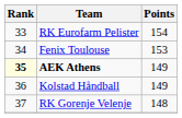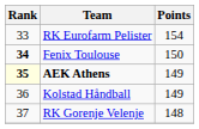 <table class="wikitable" style="text-align: center">
 <tr>
 <th>Rank</th>
 <th>Team</th>
 <th>Points</th>
 </tr>
 <tr>
 <td>33</td>
 <td align=left> <a href='#'>RK Eurofarm Pelister</a></td>
 <td>154</td>
 </tr>
 <tr>
-<td>34</td>
+<td><strong>34</strong></td>
 <td align=left> <a href='#'>Fenix Toulouse</a></td>
-<td>153</td>
+<td>150</td>
 </tr>
 <tr>
 <td style="background: lightyellow;"><strong>35</strong></td>
 <td align=left> <strong>AEK Athens</strong></td>
 <td>149</td>
 </tr>
 <tr>
 <td>36</td>
 <td align=left> <a href='#'>Kolstad Håndball</a></td>
 <td>149</td>
 </tr>
 <tr>
 <td>37</td>
 <td align=left> <a href='#'>RK Gorenje Velenje</a></td>
 <td>148</td>
 </tr>
 <tr>
 </tr>
 </table>
